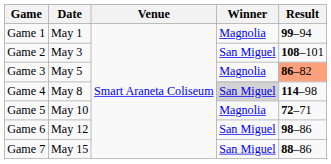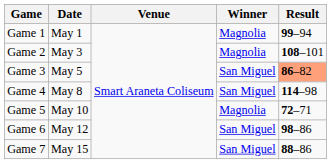 <table class="wikitable">
 <tr>
 <th>Game</th>
 <th>Date</th>
 <th>Venue</th>
 <th>Winner</th>
 <th>Result</th>
 </tr>
 <tr>
 <td>Game 1</td>
 <td>May 1</td>
 <td rowspan=7><a href='#'>Smart Araneta Coliseum</a></td>
 <td><a href='#'>Magnolia</a></td>
 <td><strong>99</strong>–94</td>
 </tr>
 <tr>
 <td>Game 2</td>
 <td>May 3</td>
-<td><a href='#'>San Miguel</a></td>
+<td><a href='#'>Magnolia</a></td>
 <td><strong>108</strong>–101</td>
 </tr>
 <tr>
 <td>Game 3</td>
 <td>May 5</td>
-<td><a href='#'>Magnolia</a></td>
+<td><a href='#'>San Miguel</a></td>
 <td style="background: lightsalmon;"><strong>86</strong>–82</td>
 </tr>
 <tr>
 <td>Game 4</td>
 <td>May 8</td>
-<td style="background: lightgrey;"><a href='#'>San Miguel</a></td>
+<td><a href='#'>San Miguel</a></td>
 <td><strong>114</strong>–98</td>
 </tr>
 <tr>
 <td>Game 5</td>
 <td>May 10</td>
 <td><a href='#'>Magnolia</a></td>
 <td><strong>72</strong>–71</td>
 </tr>
 <tr>
 <td>Game 6</td>
 <td>May 12</td>
 <td><a href='#'>San Miguel</a></td>
 <td><strong>98</strong>–86</td>
 </tr>
 <tr>
 <td>Game 7</td>
 <td>May 15</td>
 <td><a href='#'>San Miguel</a></td>
 <td><strong>88</strong>–86</td>
 </tr>
 </table>
